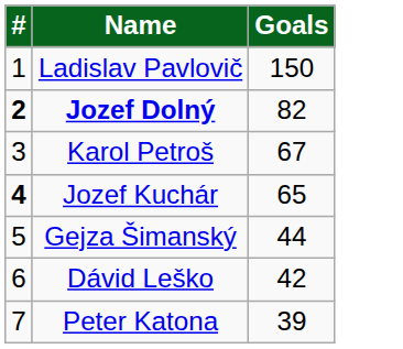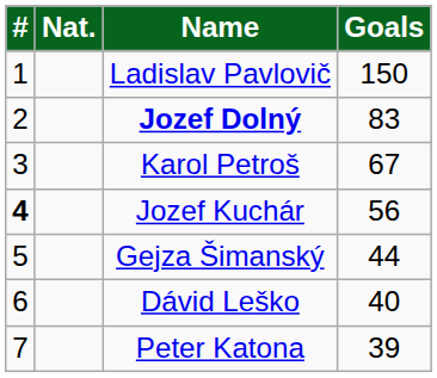 <table class="wikitable" style="text-align:center;">
 <tr>
 <th style="color:white; background:#06641D;">#</th>
+<th style="color:white; background:#06641D;">Nat.</th>
 <th style="color:white; background:#06641D;">Name</th>
 <th style="color:white; background:#06641D;">Goals</th>
 </tr>
 <tr>
 <td>1</td>
+<td></td>
 <td><a href='#'>Ladislav Pavlovič</a></td>
 <td>150</td>
 </tr>
 <tr>
-<td><strong>2</strong></td>
+<td>2</td>
+<td></td>
 <td><strong><a href='#'>Jozef Dolný</a></strong></td>
-<td>82</td>
+<td>83</td>
 </tr>
 <tr>
 <td>3</td>
+<td></td>
 <td><a href='#'>Karol Petroš</a></td>
 <td>67</td>
 </tr>
 <tr>
 <td><strong>4</strong></td>
+<td> </td>
 <td><a href='#'>Jozef Kuchár</a></td>
-<td>65</td>
+<td>56</td>
 </tr>
 <tr>
 <td>5</td>
+<td></td>
 <td><a href='#'>Gejza Šimanský</a></td>
 <td>44</td>
 </tr>
 <tr>
 <td>6</td>
+<td></td>
 <td><a href='#'>Dávid Leško</a></td>
-<td>42</td>
+<td>40</td>
 </tr>
 <tr>
 <td>7</td>
+<td></td>
 <td><a href='#'>Peter Katona</a></td>
 <td>39</td>
 </tr>
 </table>
